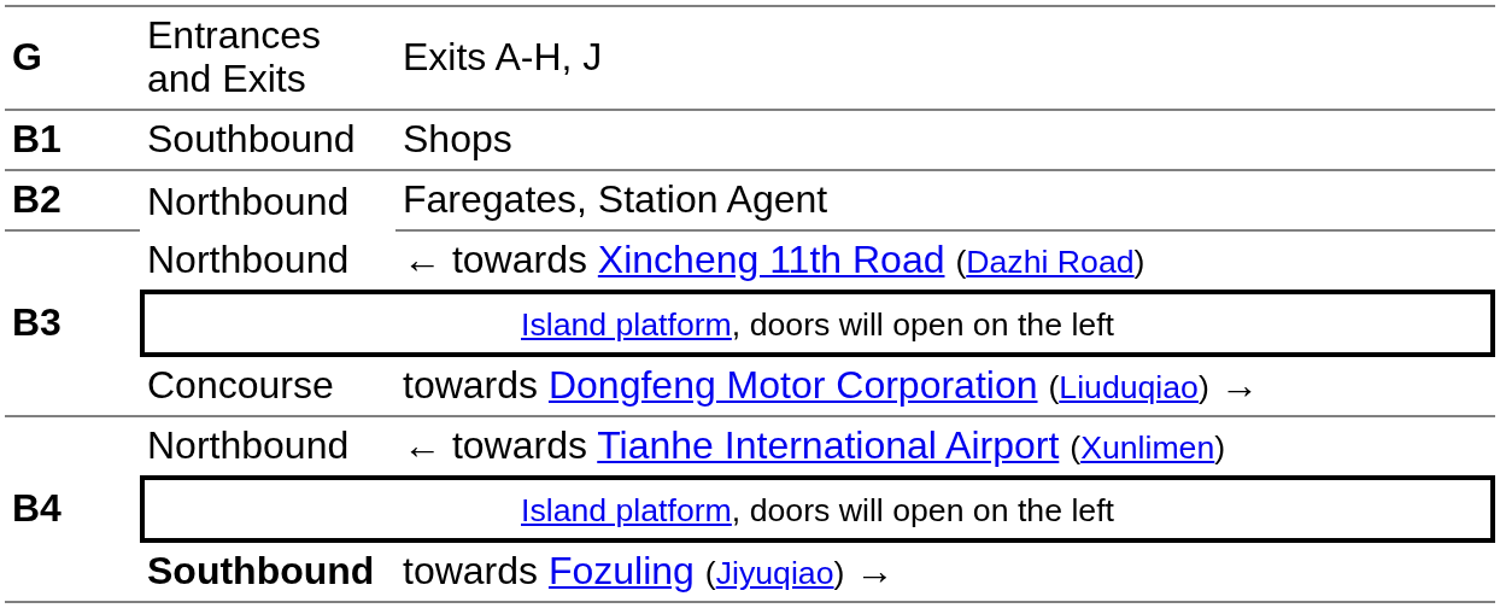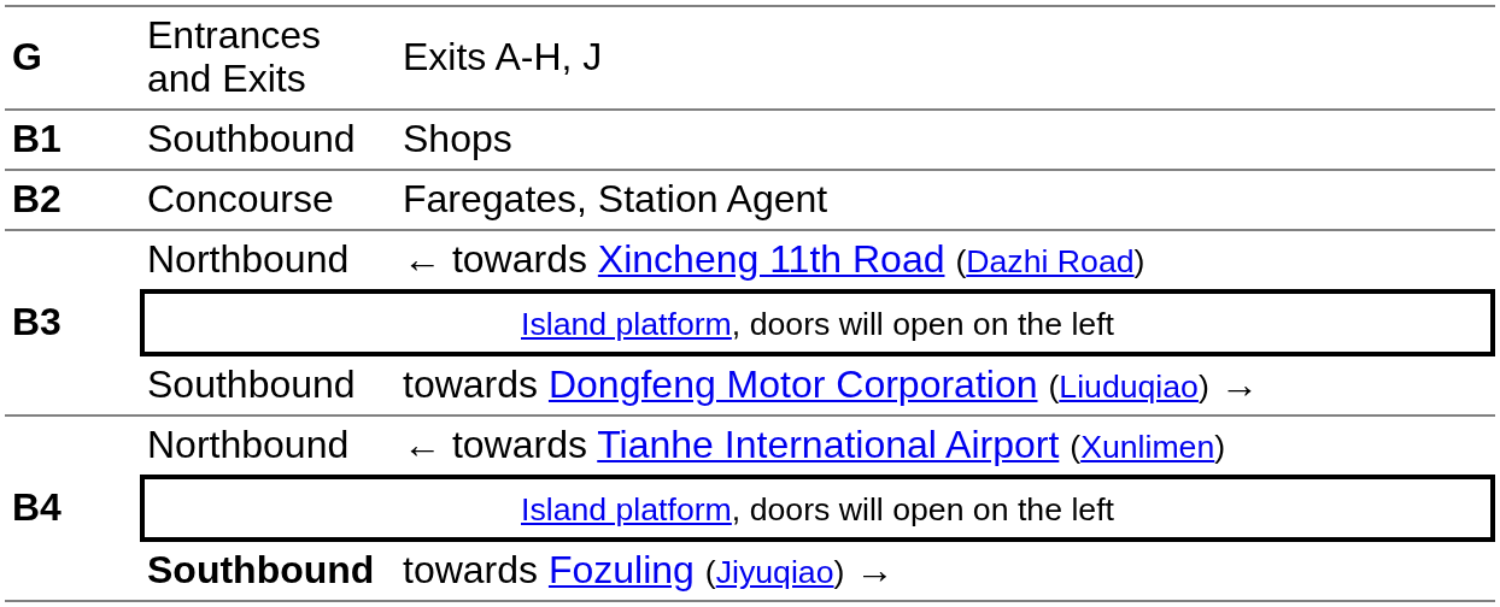 <table table border=0 cellspacing=0 cellpadding=3>
 <tr>
 <td style="border-top:solid 1px gray;border-bottom:solid 1px gray;" width=50><strong>G</strong></td>
 <td style="border-top:solid 1px gray;border-bottom:solid 1px gray;" width=100>Entrances and Exits</td>
 <td style="border-top:solid 1px gray;border-bottom:solid 1px gray;" width=450>Exits A-H, J</td>
 </tr>
 <tr>
 <td style="border-top:solid 0px gray;border-bottom:solid 1px gray;" width=50><strong>B1</strong></td>
 <td style="border-bottom:solid 1px gray;">Southbound</td>
 <td style="border-top:solid 0px gray;border-bottom:solid 1px gray;" width=450>Shops</td>
 </tr>
 <tr>
 <td style="border-top:solid 0px gray;border-bottom:solid 1px gray;" width=50><strong>B2</strong></td>
-<td>Northbound</td>
+<td style="border-top:solid 0px gray;border-bottom:solid 1px gray;" width=100>Concourse</td>
 <td style="border-top:solid 0px gray;border-bottom:solid 1px gray;" width=450>Faregates, Station Agent</td>
 </tr>
 <tr>
 <td style="border-bottom:solid 1px gray;" rowspan=3><strong>B3</strong></td>
 <td>Northbound</td>
 <td>←  towards <a href='#'>Xincheng 11th Road</a> <small>(<a href='#'>Dazhi Road</a>)</small></td>
 </tr>
 <tr>
 <td style="border-right:solid 2px black;border-left:solid 2px black;border-top:solid 2px black;border-bottom:solid 2px black;text-align:center;" colspan=2><small><a href='#'>Island platform</a>, doors will open on the left</small></td>
 </tr>
 <tr>
-<td style="border-top:solid 0px gray;border-bottom:solid 1px gray;" width=100>Concourse</td>
+<td style="border-bottom:solid 1px gray;">Southbound</td>
 <td style="border-bottom:solid 1px gray;"> towards <a href='#'>Dongfeng Motor Corporation</a> <small>(<a href='#'>Liuduqiao</a>)</small> →</td>
 </tr>
 <tr>
 <td style="border-bottom:solid 1px gray;" rowspan=3><strong>B4</strong></td>
 <td>Northbound</td>
 <td>←  towards <a href='#'>Tianhe International Airport</a> <small>(<a href='#'>Xunlimen</a>)</small></td>
 </tr>
 <tr>
 <td style="border-right:solid 2px black;border-left:solid 2px black;border-top:solid 2px black;border-bottom:solid 2px black;text-align:center;" colspan=2><small><a href='#'>Island platform</a>, doors will open on the left</small></td>
 </tr>
 <tr>
 <td style="border-bottom:solid 1px gray;"><strong>Southbound</strong></td>
 <td style="border-bottom:solid 1px gray;"> towards <a href='#'>Fozuling</a> <small>(<a href='#'>Jiyuqiao</a>)</small> →</td>
 </tr>
 </table>
